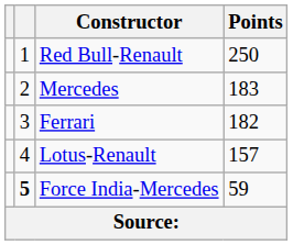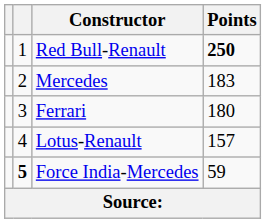 <table class="wikitable" style="font-size: 85%;">
 <tr>
 <th></th>
 <th></th>
 <th>Constructor</th>
 <th>Points</th>
 </tr>
 <tr>
 <td align="left"></td>
 <td align="center">1</td>
 <td> <a href='#'>Red Bull</a>-<a href='#'>Renault</a></td>
-<td>250</td>
+<td><strong>250</strong></td>
 </tr>
 <tr>
 <td align="left"></td>
 <td align="center">2</td>
 <td> <a href='#'>Mercedes</a></td>
 <td>183</td>
 </tr>
 <tr>
 <td align="left"></td>
 <td align="center">3</td>
 <td> <a href='#'>Ferrari</a></td>
-<td>182</td>
+<td>180</td>
 </tr>
 <tr>
 <td align="left"></td>
 <td align="center">4</td>
 <td> <a href='#'>Lotus</a>-<a href='#'>Renault</a></td>
 <td>157</td>
 </tr>
 <tr>
 <td align="left"></td>
 <td align="center"><strong>5</strong></td>
 <td> <a href='#'>Force India</a>-<a href='#'>Mercedes</a></td>
 <td>59</td>
 </tr>
 <tr>
 <th colspan=4>Source: </th>
 </tr>
 </table>
